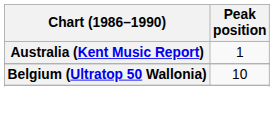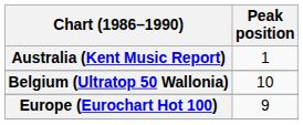 <table class="wikitable plainrowheaders sortable">
 <tr>
 <th>Chart (1986–1990)</th>
 <th>Peak<br>position</th>
 </tr>
 <tr>
 <th scope="row">Australia (<a href='#'>Kent Music Report</a>)</th>
 <td style="text-align:center;">1</td>
 </tr>
 <tr>
 </tr>
 <tr>
 </tr>
 <tr>
 <th scope="row">Belgium (<a href='#'>Ultratop 50</a> Wallonia)</th>
 <td style="text-align:center;">10</td>
 </tr>
 <tr>
 </tr>
 <tr>
+<th scope="row">Europe (<a href='#'>Eurochart Hot 100</a>)</th>
+<td style="text-align:center;">9</td>
+</tr>
+<tr>
 </tr>
 <tr>
 </tr>
 <tr>
 </tr>
 <tr>
 </tr>
 <tr>
 </tr>
 <tr>
 </tr>
 <tr>
 </tr>
 <tr>
 </tr>
 <tr>
 </tr>
 </table>
